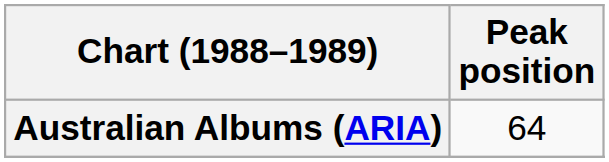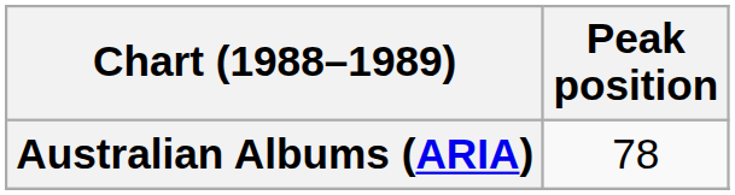 <table class="wikitable sortable plainrowheaders">
 <tr>
 <th>Chart (1988–1989)</th>
 <th>Peak<br>position</th>
 </tr>
 <tr>
 <th scope="row">Australian Albums (<a href='#'>ARIA</a>)</th>
-<td style="text-align:center;">64</td>
+<td style="text-align:center;">78</td>
 </tr>
 <tr>
 </tr>
 <tr>
 </tr>
 <tr>
 </tr>
 <tr>
 </tr>
 <tr>
 </tr>
 </table>
